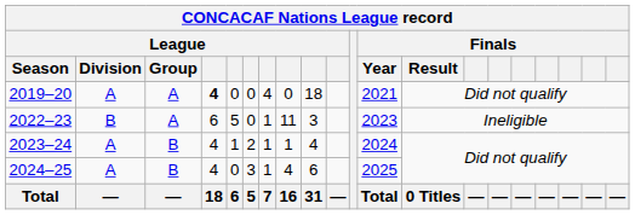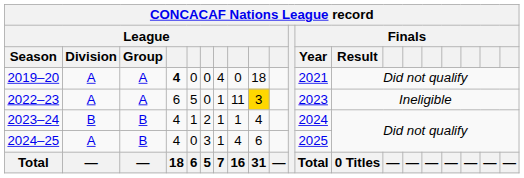 <table class="wikitable" style="text-align: center;">
 <tr>
 <th colspan=21><a href='#'>CONCACAF Nations League</a> record</th>
 </tr>
 <tr>
 <th colspan=10>League</th>
 <th rowspan=7></th>
 <th colspan=9>Finals</th>
 </tr>
 <tr>
 <th>Season</th>
 <th>Division</th>
 <th>Group</th>
 <th></th>
 <th></th>
 <th></th>
 <th></th>
 <th></th>
 <th></th>
 <th></th>
 <th>Year</th>
 <th>Result</th>
 <th></th>
 <th></th>
 <th></th>
 <th></th>
 <th></th>
 <th></th>
 <th></th>
 </tr>
 <tr>
 <td><a href='#'>2019–20</a></td>
 <td><a href='#'>A</a></td>
 <td><a href='#'>A</a></td>
 <td><strong>4</strong></td>
 <td>0</td>
 <td>0</td>
 <td>4</td>
 <td>0</td>
 <td>18</td>
 <td></td>
 <td> <a href='#'>2021</a></td>
 <td colspan=8><em>Did not qualify</em></td>
 </tr>
 <tr>
 <td><a href='#'>2022–23</a></td>
-<td><a href='#'>B</a></td>
+<td><a href='#'>A</a></td>
 <td><a href='#'>A</a></td>
 <td>6</td>
 <td>5</td>
 <td>0</td>
 <td>1</td>
 <td>11</td>
-<td>3</td>
+<td style="background: gold;">3</td>
 <td></td>
 <td> <a href='#'>2023</a></td>
 <td colspan=8><em>Ineligible</em></td>
 </tr>
 <tr>
 <td><a href='#'>2023–24</a></td>
-<td><a href='#'>A</a></td>
+<td><a href='#'>B</a></td>
 <td><a href='#'>B</a></td>
 <td>4</td>
 <td>1</td>
 <td>2</td>
 <td>1</td>
 <td>1</td>
 <td>4</td>
 <td></td>
 <td> <a href='#'>2024</a></td>
 <td colspan=8 rowspan=2><em>Did not qualify</em></td>
 </tr>
 <tr>
 <td><a href='#'>2024–25</a></td>
 <td><a href='#'>A</a></td>
 <td><a href='#'>B</a></td>
 <td>4</td>
 <td>0</td>
 <td>3</td>
 <td>1</td>
 <td>4</td>
 <td>6</td>
 <td></td>
 <td> <a href='#'>2025</a></td>
 </tr>
 <tr>
 <th>Total</th>
 <th>—</th>
 <th>—</th>
 <th>18</th>
 <th>6</th>
 <th>5</th>
 <th>7</th>
 <th>16</th>
 <th>31</th>
 <th>—</th>
 <th>Total</th>
 <th>0 Titles</th>
 <th>—</th>
 <th>—</th>
 <th>—</th>
 <th>—</th>
 <th>—</th>
 <th>—</th>
 <th>—</th>
 </tr>
 </table>
